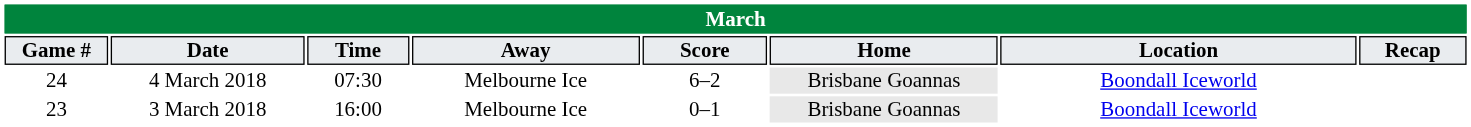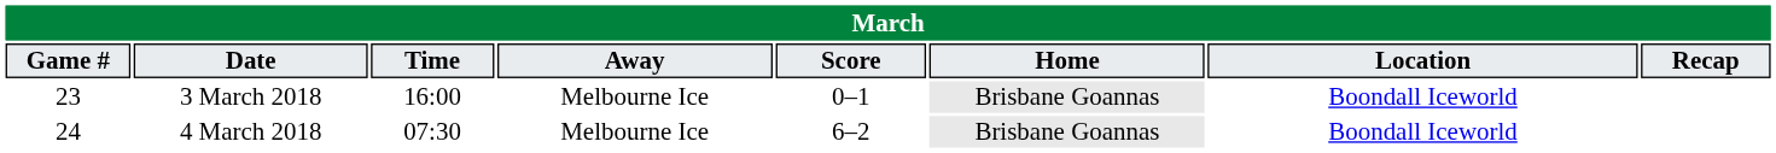 <table class="toccolours" style="width:70em;text-align: center">
 <tr>
 <th colspan="8" style="background:#00843d;color:white;border:#00843d 1px solid">March</th>
 </tr>
 <tr>
 <th style="background:#e9ecef;color:black;border:#000000 1px solid; width: 40px">Game #</th>
 <th style="background:#e9ecef;color:black;border:#000000 1px solid; width: 80px">Date</th>
 <th style="background:#e9ecef;color:black;border:#000000 1px solid; width: 40px">Time</th>
 <th style="background:#e9ecef;color:black;border:#000000 1px solid; width: 95px">Away</th>
 <th style="background:#e9ecef;color:black;border:#000000 1px solid; width: 50px">Score</th>
 <th style="background:#e9ecef;color:black;border:#000000 1px solid; width: 95px">Home</th>
 <th style="background:#e9ecef;color:black;border:#000000 1px solid; width: 150px">Location</th>
 <th style="background:#e9ecef;color:black;border:#000000 1px solid; width: 40px">Recap</th>
 </tr>
 <tr>
+<td>23</td>
+<td>3 March 2018</td>
+<td>16:00</td>
+<td>Melbourne Ice</td>
+<td>0–1</td>
+<td bgcolor="#e8e8e8">Brisbane Goannas</td>
+<td><a href='#'>Boondall Iceworld</a></td>
+<td></td>
+</tr>
+<tr>
 <td>24</td>
 <td>4 March 2018</td>
 <td>07:30</td>
 <td>Melbourne Ice</td>
 <td>6–2</td>
 <td bgcolor="#e8e8e8">Brisbane Goannas</td>
 <td><a href='#'>Boondall Iceworld</a></td>
 <td></td>
 </tr>
 <tr>
-<td>23</td>
-<td>3 March 2018</td>
-<td>16:00</td>
-<td>Melbourne Ice</td>
-<td>0–1</td>
-<td bgcolor="#e8e8e8">Brisbane Goannas</td>
-<td><a href='#'>Boondall Iceworld</a></td>
-<td></td>
-</tr>
-<tr>
 </tr>
 </table>
